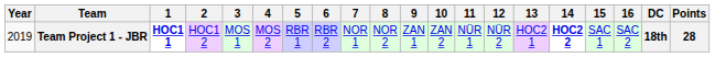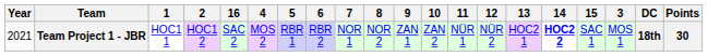 <table class="wikitable" style="text-align:center; font-size:85%">
 <tr>
 <th>Year</th>
 <th>Team</th>
 <th>1</th>
 <th>2</th>
-<th>3</th>
+<th>16</th>
 <th>4</th>
 <th>5</th>
 <th>6</th>
 <th>7</th>
 <th>8</th>
 <th>9</th>
 <th>10</th>
 <th>11</th>
 <th>12</th>
 <th>13</th>
 <th>14</th>
 <th>15</th>
-<th>16</th>
+<th>3</th>
 <th>DC</th>
 <th>Points</th>
 </tr>
 <tr>
-<td>2019</td>
+<td>2021</td>
 <th nowrap>Team Project 1 - JBR</th>
-<td style="background:#FFFFFF;"><strong><a href='#'>HOC1<br>1</a><br></strong></td>
+<td style="background:#FFFFFF;"><a href='#'>HOC1<br>1</a><br></td>
 <td style="background:#EFCFFF;"><a href='#'>HOC1<br>2</a><br></td>
-<td style="background:#DFFFDF;"><a href='#'>MOS<br>1</a><br></td>
+<td style="background:#DFFFDF;"><a href='#'>SAC<br>2</a><br></td>
 <td style="background:#EFCFFF;"><a href='#'>MOS<br>2</a><br></td>
 <td style="background:#CFCFFF;"><a href='#'>RBR<br>1</a><br></td>
 <td style="background:#CFCFFF;"><a href='#'>RBR<br>2</a><br></td>
 <td style="background:#DFFFDF;"><a href='#'>NOR<br>1</a><br></td>
 <td style="background:#DFFFDF;"><a href='#'>NOR<br>2</a><br></td>
 <td style="background:#DFFFDF;"><a href='#'>ZAN<br>1</a><br></td>
 <td style="background:#DFFFDF;"><a href='#'>ZAN<br>2</a><br></td>
 <td style="background:#DFFFDF;"><a href='#'>NÜR<br>1</a><br></td>
 <td style="background:#DFFFDF;"><a href='#'>NÜR<br>2</a><br></td>
 <td style="background:#EFCFFF;"><a href='#'>HOC2<br>1</a><br></td>
 <td style="background:#FFFFFF;"><strong><a href='#'>HOC2<br>2</a><br></strong></td>
 <td style="background:#DFFFDF;"><a href='#'>SAC<br>1</a><br></td>
-<td style="background:#DFFFDF;"><a href='#'>SAC<br>2</a><br></td>
+<td style="background:#DFFFDF;"><a href='#'>MOS<br>1</a><br></td>
 <th>18th</th>
-<th>28</th>
+<th>30</th>
 </tr>
 </table>
